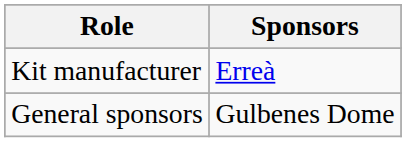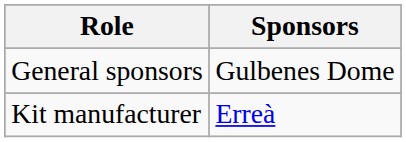 <table class="wikitable">
 <tr>
 <th>Role</th>
 <th>Sponsors</th>
 </tr>
 <tr>
+<td>General sponsors</td>
+<td> Gulbenes Dome</td>
+</tr>
+<tr>
 <td>Kit manufacturer</td>
 <td> <a href='#'>Erreà</a></td>
 </tr>
-<tr>
-<td>General sponsors</td>
-<td> Gulbenes Dome</td>
-</tr>
 </table>
